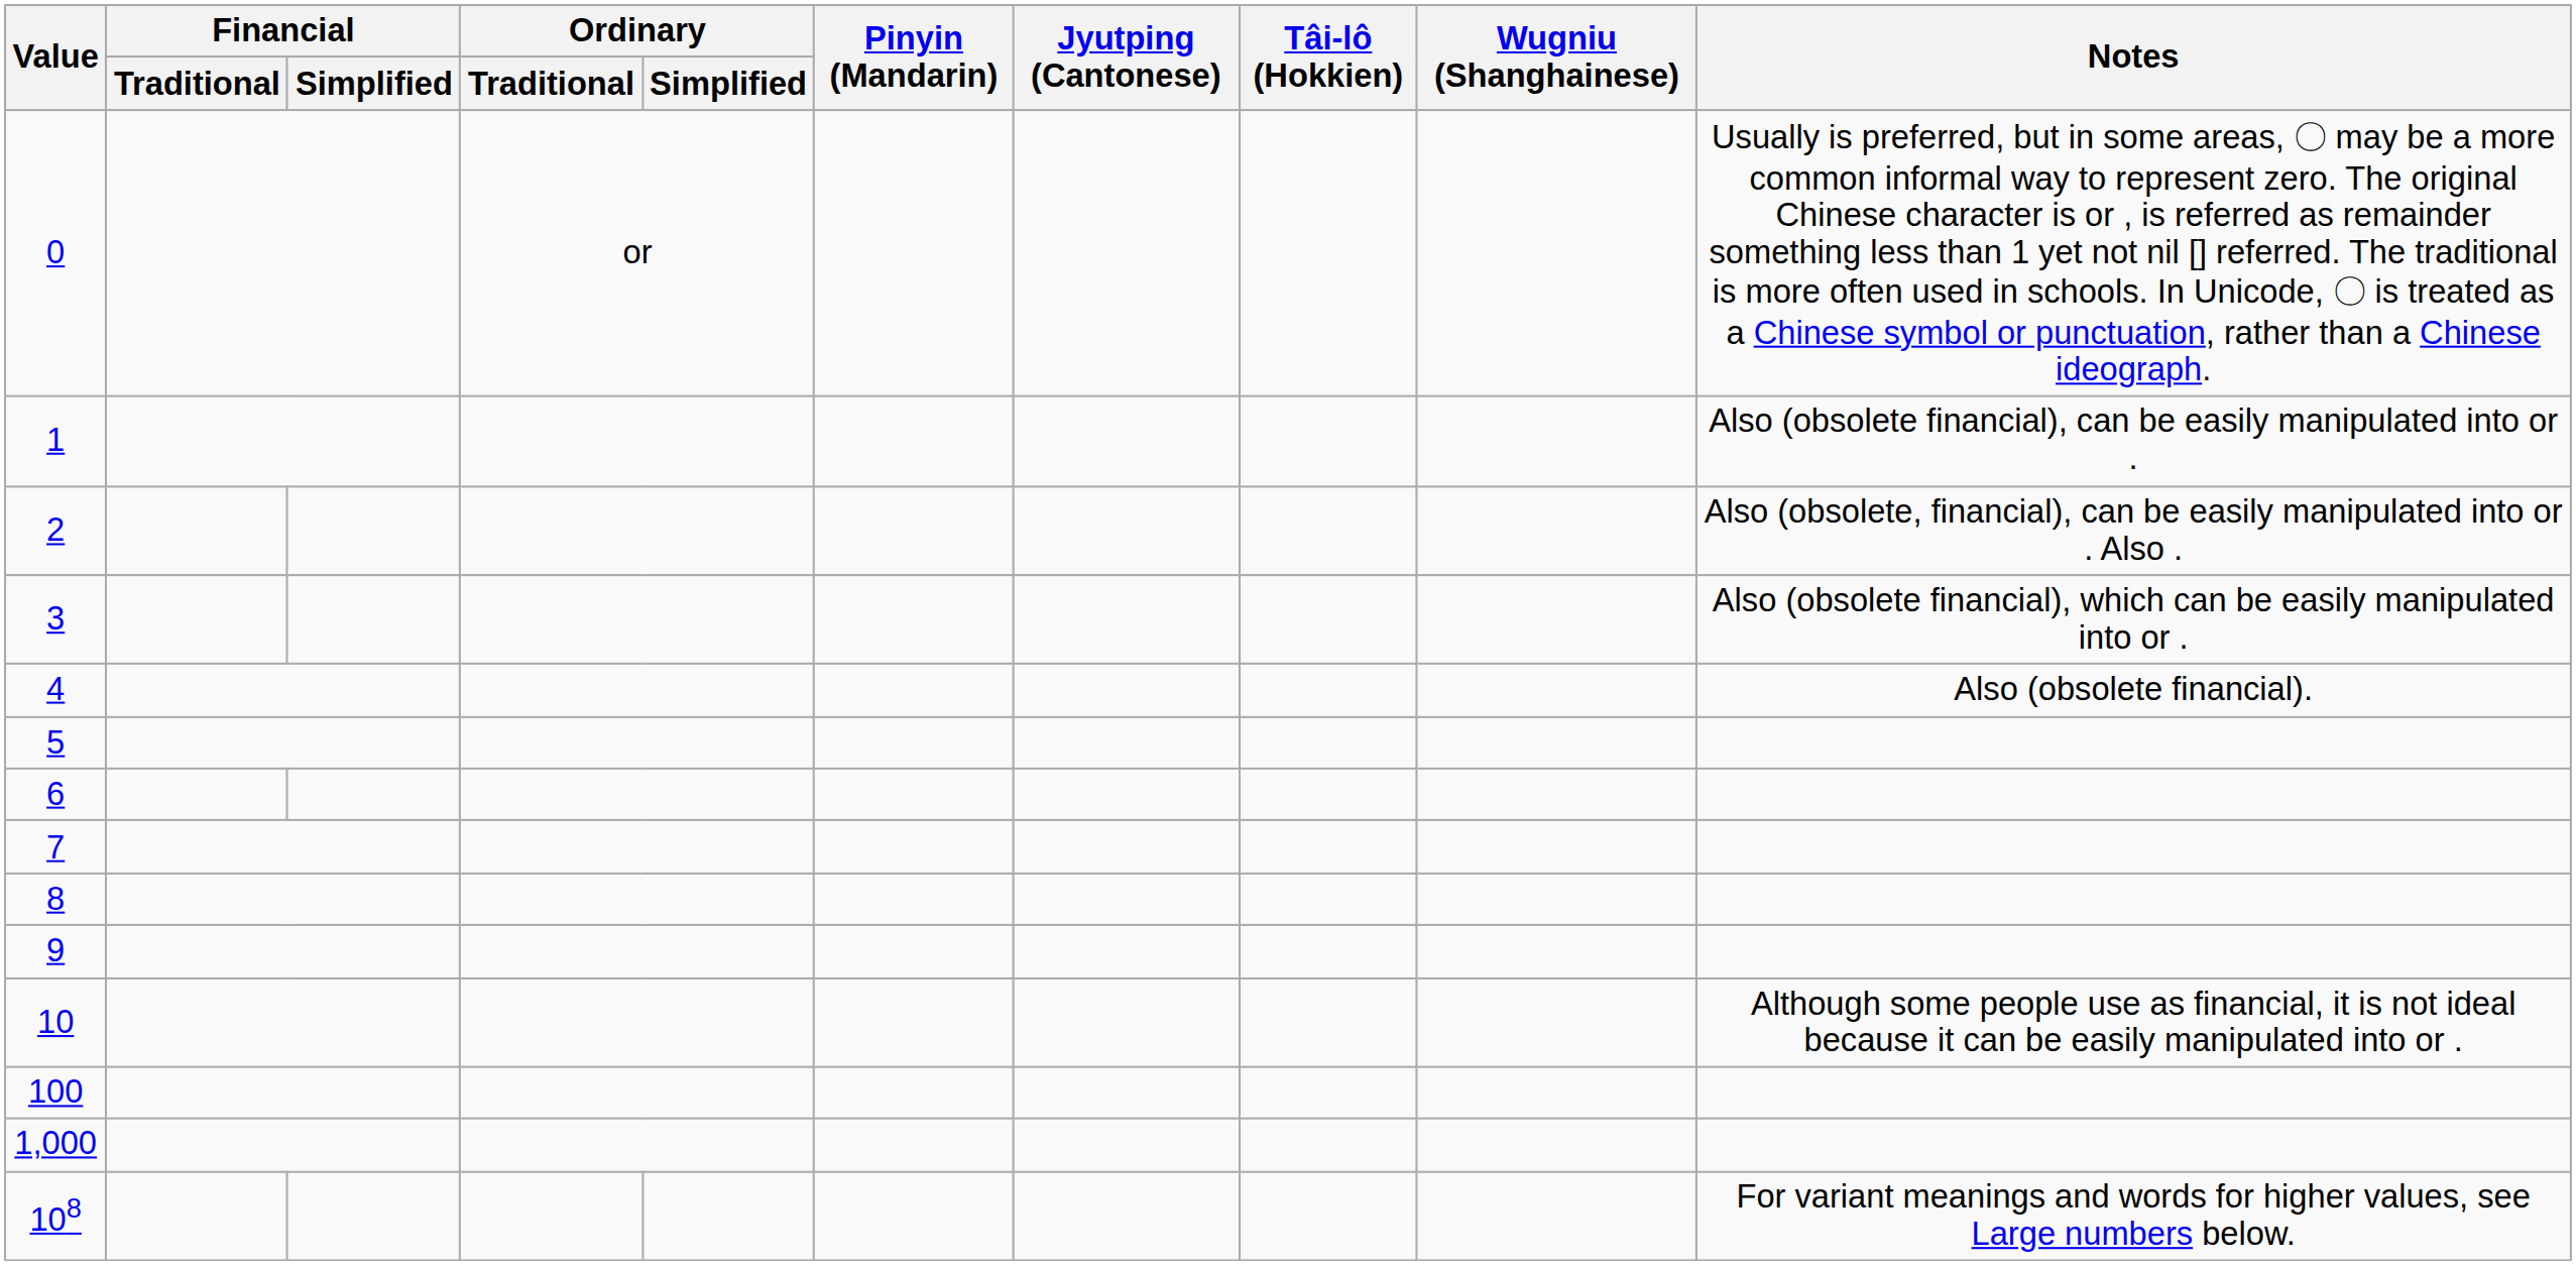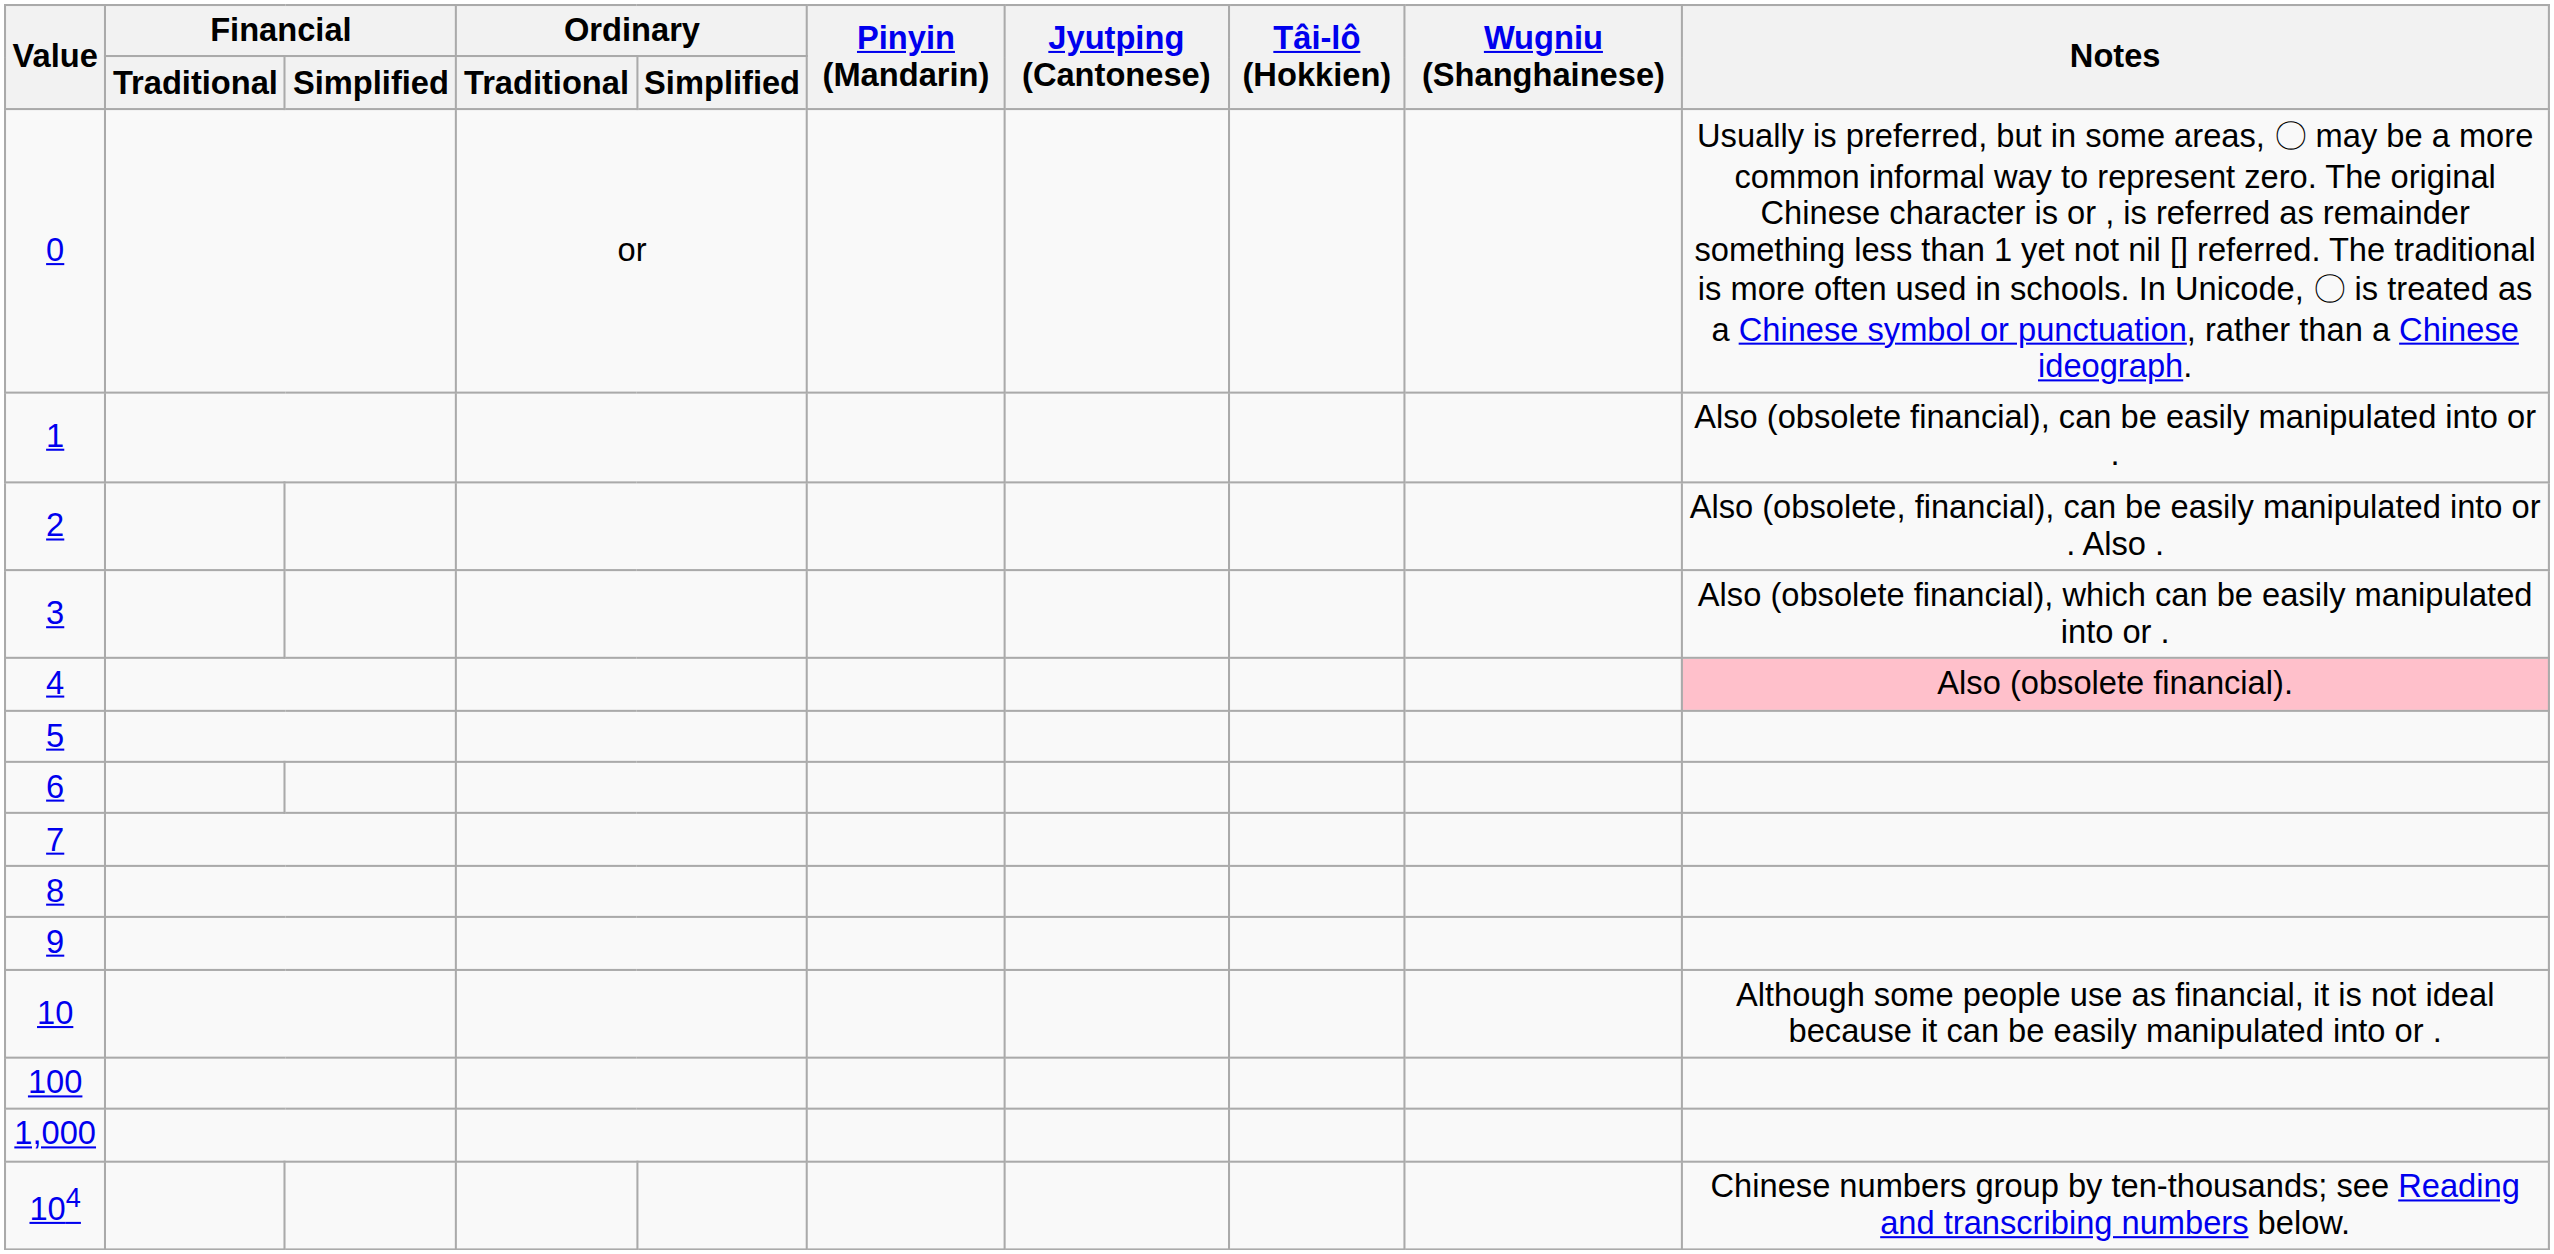 <table class="wikitable" style="text-align:center">
 <tr>
 <th rowspan="2">Value</th>
 <th colspan="2">Financial</th>
 <th colspan="2">Ordinary</th>
 <th rowspan="2"><a href='#'>Pinyin</a> (Mandarin)</th>
 <th rowspan="2"><a href='#'>Jyutping</a> (Cantonese)</th>
 <th rowspan="2"><a href='#'>Tâi-lô</a> (Hokkien)</th>
 <th rowspan="2"><a href='#'>Wugniu</a> (Shanghainese)</th>
 <th rowspan="2">Notes</th>
 </tr>
 <tr>
 <th>Traditional</th>
 <th>Simplified</th>
 <th>Traditional</th>
 <th>Simplified</th>
 </tr>
 <tr>
 <td><a href='#'>0</a></td>
 <td colspan="2"></td>
 <td colspan="2"> or </td>
 <td></td>
 <td></td>
 <td></td>
 <td></td>
 <td>Usually  is preferred, but in some areas, 〇 may be a more common informal way to represent zero. The original Chinese character is  or ,  is referred as remainder something less than 1 yet not nil [] referred. The traditional  is more often used in schools. In Unicode, 〇 is treated as a <a href='#'>Chinese symbol or punctuation</a>, rather than a <a href='#'>Chinese ideograph</a>.</td>
 </tr>
 <tr>
 <td><a href='#'>1</a></td>
 <td colspan="2"></td>
 <td colspan="2"></td>
 <td></td>
 <td></td>
 <td></td>
 <td></td>
 <td>Also  (obsolete financial), can be easily manipulated into  or .</td>
 </tr>
 <tr>
 <td><a href='#'>2</a></td>
 <td></td>
 <td></td>
 <td colspan="2"></td>
 <td></td>
 <td></td>
 <td></td>
 <td></td>
 <td>Also  (obsolete, financial), can be easily manipulated into  or . Also .</td>
 </tr>
 <tr>
 <td><a href='#'>3</a></td>
 <td></td>
 <td></td>
 <td colspan="2"></td>
 <td></td>
 <td></td>
 <td></td>
 <td></td>
 <td>Also  (obsolete financial), which can be easily manipulated into  or .</td>
 </tr>
 <tr>
 <td><a href='#'>4</a></td>
 <td colspan="2"></td>
 <td colspan="2"></td>
 <td></td>
 <td></td>
 <td></td>
 <td></td>
-<td>Also  (obsolete financial).</td>
+<td style="background: pink;">Also  (obsolete financial).</td>
 </tr>
 <tr>
 <td><a href='#'>5</a></td>
 <td colspan="2"></td>
 <td colspan="2"></td>
 <td></td>
 <td></td>
 <td></td>
 <td></td>
 <td></td>
 </tr>
 <tr>
 <td><a href='#'>6</a></td>
 <td></td>
 <td></td>
 <td colspan="2"></td>
 <td></td>
 <td></td>
 <td></td>
 <td></td>
 <td></td>
 </tr>
 <tr>
 <td><a href='#'>7</a></td>
 <td colspan="2"></td>
 <td colspan="2"></td>
 <td></td>
 <td></td>
 <td></td>
 <td></td>
 <td></td>
 </tr>
 <tr>
 <td><a href='#'>8</a></td>
 <td colspan="2"></td>
 <td colspan="2"></td>
 <td></td>
 <td></td>
 <td></td>
 <td></td>
 <td></td>
 </tr>
 <tr>
 <td><a href='#'>9</a></td>
 <td colspan="2"></td>
 <td colspan="2"></td>
 <td></td>
 <td></td>
 <td></td>
 <td></td>
 <td></td>
 </tr>
 <tr>
 <td><a href='#'>10</a></td>
 <td colspan="2"></td>
 <td colspan="2"></td>
 <td></td>
 <td></td>
 <td></td>
 <td></td>
 <td>Although some people use  as financial, it is not ideal because it can be easily manipulated into  or .</td>
 </tr>
 <tr>
 <td><a href='#'>100</a></td>
 <td colspan="2"></td>
 <td colspan="2"></td>
 <td></td>
 <td></td>
 <td></td>
 <td></td>
 <td></td>
 </tr>
 <tr>
 <td><a href='#'>1,000</a></td>
 <td colspan="2"></td>
 <td colspan="2"></td>
 <td></td>
 <td></td>
 <td></td>
 <td></td>
 <td></td>
 </tr>
 <tr>
-<td><a href='#'>10<sup>8</sup></a></td>
+<td><a href='#'>10<sup>4</sup></a></td>
 <td></td>
 <td></td>
 <td></td>
 <td></td>
 <td></td>
 <td></td>
 <td></td>
 <td></td>
-<td>For variant meanings and words for higher values, see <a href='#'>Large numbers</a> below.</td>
+<td>Chinese numbers group by ten-thousands; see <a href='#'>Reading and transcribing numbers</a> below.</td>
 </tr>
 </table>
